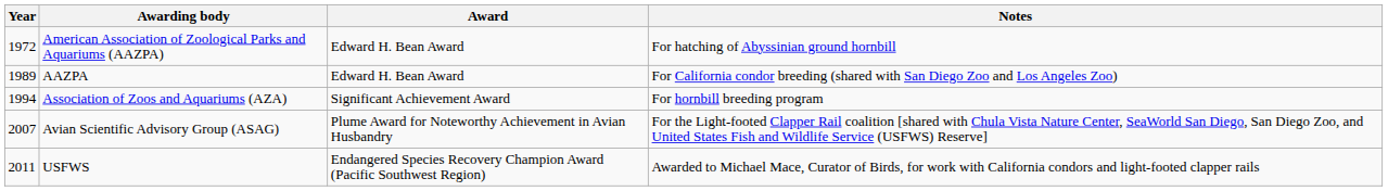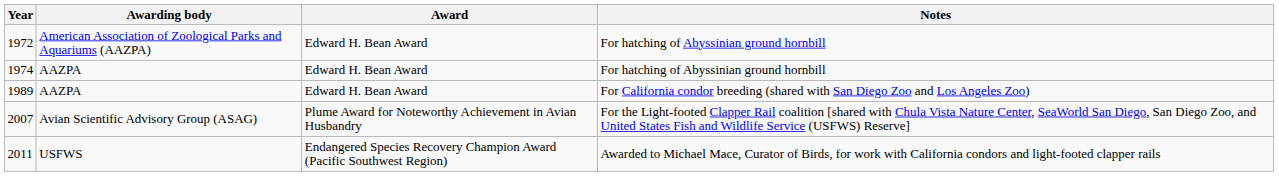 <table class ="wikitable">
 <tr>
 <th>Year</th>
 <th>Awarding body</th>
 <th>Award</th>
 <th>Notes</th>
 </tr>
 <tr>
 <td>1972</td>
 <td><a href='#'>American Association of Zoological Parks and Aquariums</a> (AAZPA)</td>
 <td>Edward H. Bean Award</td>
 <td>For hatching of <a href='#'>Abyssinian ground hornbill</a></td>
 </tr>
 <tr>
+<td>1974</td>
+<td>AAZPA</td>
+<td>Edward H. Bean Award</td>
+<td>For hatching of Abyssinian ground hornbill</td>
+</tr>
+<tr>
 <td>1989</td>
 <td>AAZPA</td>
 <td>Edward H. Bean Award</td>
 <td>For <a href='#'>California condor</a> breeding (shared with <a href='#'>San Diego Zoo</a> and <a href='#'>Los Angeles Zoo</a>)</td>
-</tr>
-<tr>
-<td>1994</td>
-<td><a href='#'>Association of Zoos and Aquariums</a> (AZA)</td>
-<td>Significant Achievement Award</td>
-<td>For <a href='#'>hornbill</a> breeding program</td>
 </tr>
 <tr>
 <td>2007</td>
 <td>Avian Scientific Advisory Group (ASAG)</td>
 <td>Plume Award for Noteworthy Achievement in Avian Husbandry</td>
 <td>For the Light-footed <a href='#'>Clapper Rail</a> coalition [shared with <a href='#'>Chula Vista Nature Center</a>, <a href='#'>SeaWorld San Diego</a>, San Diego Zoo, and <a href='#'>United States Fish and Wildlife Service</a> (USFWS) Reserve]</td>
 </tr>
 <tr>
 <td>2011</td>
 <td>USFWS</td>
 <td>Endangered Species Recovery Champion Award (Pacific Southwest Region)</td>
 <td>Awarded to Michael Mace, Curator of Birds, for work with California condors and light-footed clapper rails</td>
 </tr>
 </table>
